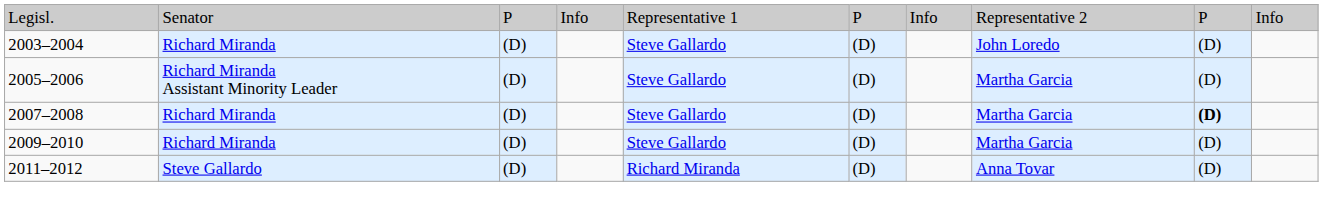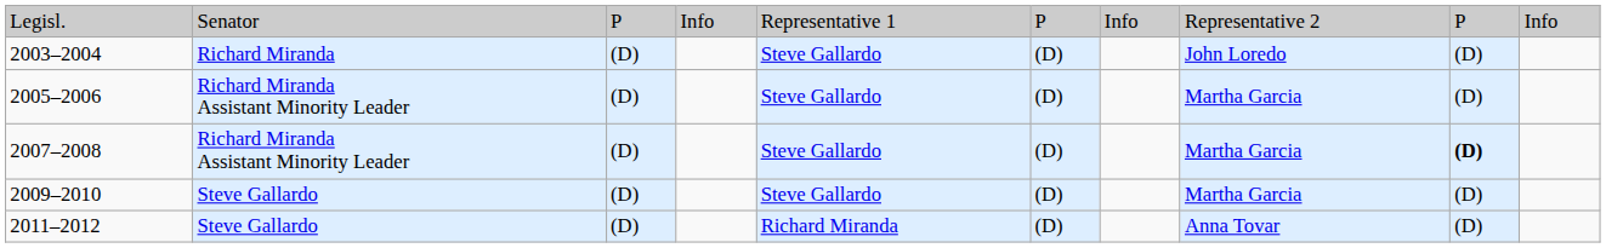 <table class=wikitable width="100%" border="1">
 <tr style="background-color:#cccccc;">
 <td>Legisl.</td>
 <td>Senator</td>
 <td>P</td>
 <td>Info</td>
 <td>Representative 1</td>
 <td>P</td>
 <td>Info</td>
 <td>Representative 2</td>
 <td>P</td>
 <td>Info</td>
 </tr>
 <tr>
 <td>2003–2004</td>
 <td style="background:#DDEEFF"><a href='#'>Richard Miranda</a></td>
 <td style="background:#DDEEFF">(D)</td>
 <td></td>
 <td style="background:#DDEEFF"><a href='#'>Steve Gallardo</a></td>
 <td style="background:#DDEEFF">(D)</td>
 <td></td>
 <td style="background:#DDEEFF"><a href='#'>John Loredo</a></td>
 <td style="background:#DDEEFF">(D)</td>
 <td></td>
 </tr>
 <tr>
 <td>2005–2006</td>
 <td style="background:#DDEEFF"><a href='#'>Richard Miranda</a> <br>Assistant Minority Leader</td>
 <td style="background:#DDEEFF">(D)</td>
 <td></td>
 <td style="background:#DDEEFF"><a href='#'>Steve Gallardo</a></td>
 <td style="background:#DDEEFF">(D)</td>
 <td></td>
 <td style="background:#DDEEFF"><a href='#'>Martha Garcia</a></td>
 <td style="background:#DDEEFF">(D)</td>
 <td></td>
 </tr>
 <tr>
 <td>2007–2008</td>
-<td style="background:#DDEEFF"><a href='#'>Richard Miranda</a></td>
+<td style="background:#DDEEFF"><a href='#'>Richard Miranda</a> <br>Assistant Minority Leader</td>
 <td style="background:#DDEEFF">(D)</td>
 <td></td>
 <td style="background:#DDEEFF"><a href='#'>Steve Gallardo</a></td>
 <td style="background:#DDEEFF">(D)</td>
 <td></td>
 <td style="background:#DDEEFF"><a href='#'>Martha Garcia</a></td>
 <td style="background:#DDEEFF"><strong>(D)</strong></td>
 <td></td>
 </tr>
 <tr>
 <td>2009–2010</td>
-<td style="background:#DDEEFF"><a href='#'>Richard Miranda</a></td>
+<td style="background:#DDEEFF"><a href='#'>Steve Gallardo</a></td>
 <td style="background:#DDEEFF">(D)</td>
 <td></td>
 <td style="background:#DDEEFF"><a href='#'>Steve Gallardo</a></td>
 <td style="background:#DDEEFF">(D)</td>
 <td></td>
 <td style="background:#DDEEFF"><a href='#'>Martha Garcia</a></td>
 <td style="background:#DDEEFF">(D)</td>
 <td></td>
 </tr>
 <tr>
 <td>2011–2012</td>
 <td style="background:#DDEEFF"><a href='#'>Steve Gallardo</a></td>
 <td style="background:#DDEEFF">(D)</td>
 <td></td>
 <td style="background:#DDEEFF"><a href='#'>Richard Miranda</a></td>
 <td style="background:#DDEEFF">(D)</td>
 <td></td>
 <td style="background:#DDEEFF"><a href='#'>Anna Tovar</a></td>
 <td style="background:#DDEEFF">(D)</td>
 <td></td>
 </tr>
 </table>
